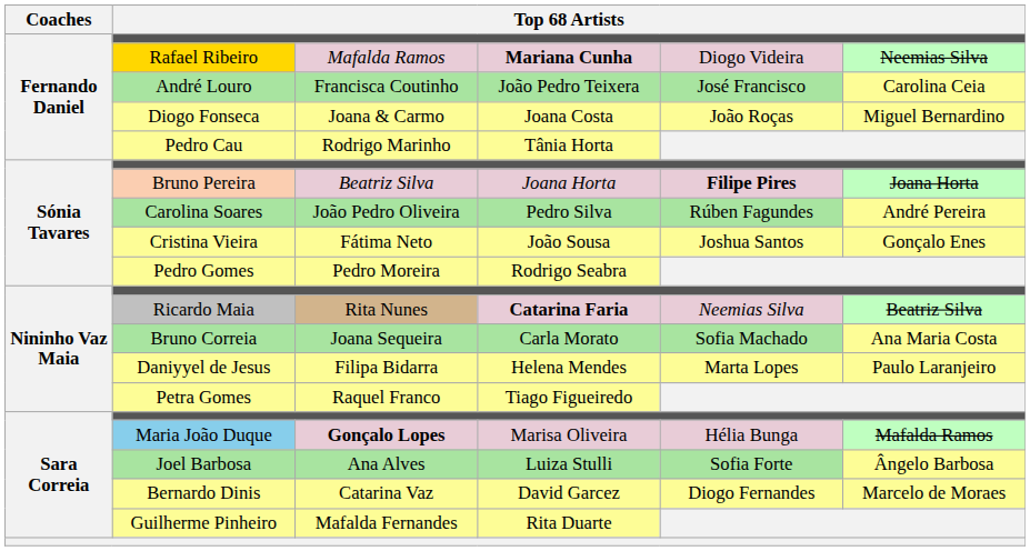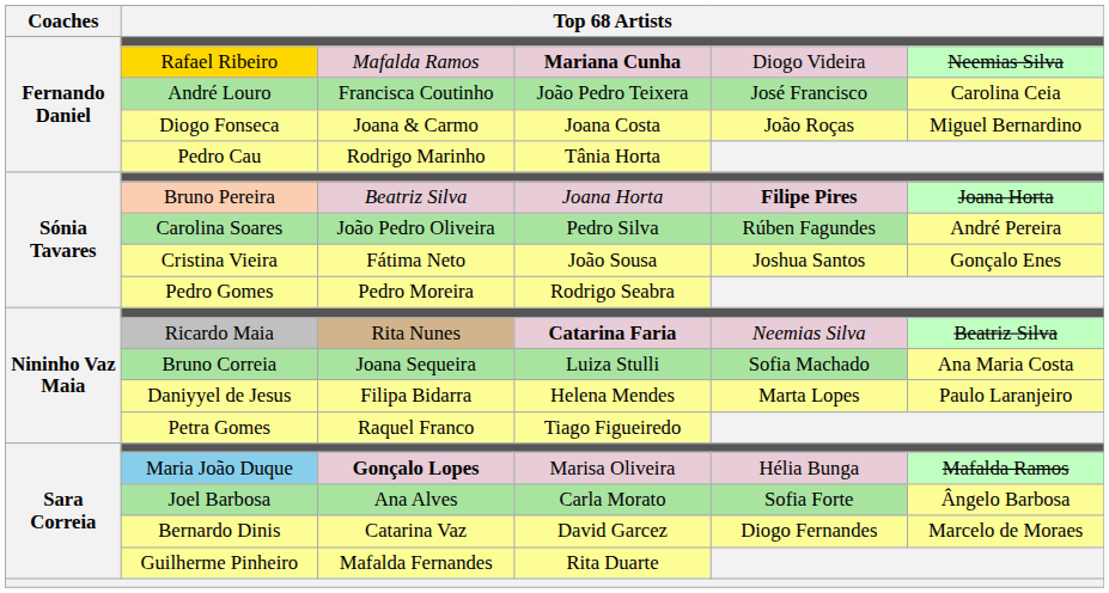 <table class="wikitable" style="text-align:center; width:100%">
 <tr>
 <th style="width:10%">Coaches</th>
 <th style="width:90%" colspan="5">Top 68 Artists</th>
 </tr>
 <tr>
 <th rowspan="5">Fernando Daniel</th>
 <td colspan="5" style="background:#555"></td>
 </tr>
 <tr>
 <td style="background:gold">Rafael Ribeiro</td>
 <td style="background:#E8CCD7"><em>Mafalda Ramos</em></td>
 <td style="background:#E8CCD7"><strong>Mariana Cunha</strong></td>
 <td style="background:#E8CCD7">Diogo Videira</td>
 <td style="background:#BFFFC0"><s>Neemias Silva</s></td>
 </tr>
 <tr>
 <td style="background:#A8E4A0">André Louro</td>
 <td style="background:#A8E4A0">Francisca Coutinho</td>
 <td style="background:#A8E4A0">João Pedro Teixera</td>
 <td style="background:#A8E4A0">José Francisco</td>
 <td style="background:#FDFD96">Carolina Ceia</td>
 </tr>
 <tr>
 <td style="background:#FDFD96">Diogo Fonseca</td>
 <td style="background:#FDFD96">Joana & Carmo</td>
 <td style="background:#FDFD96">Joana Costa</td>
 <td style="background:#FDFD96">João Roças</td>
 <td style="background:#FDFD96">Miguel Bernardino</td>
 </tr>
 <tr>
 <td style="background:#FDFD96">Pedro Cau</td>
 <td style="background:#FDFD96">Rodrigo Marinho</td>
 <td style="background:#FDFD96">Tânia Horta</td>
 <th colspan="2"></th>
 </tr>
 <tr>
 <th rowspan="5">Sónia Tavares</th>
 <td colspan="5" style="background:#555"></td>
 </tr>
 <tr>
 <td style="background:#fbceb1">Bruno Pereira</td>
 <td style="background:#E8CCD7"><em>Beatriz Silva</em></td>
 <td style="background:#E8CCD7"><em>Joana Horta</em></td>
 <td style="background:#E8CCD7"><strong>Filipe Pires</strong></td>
 <td style="background:#BFFFC0"><s>Joana Horta</s></td>
 </tr>
 <tr>
 <td style="background:#A8E4A0">Carolina Soares</td>
 <td style="background:#A8E4A0">João Pedro Oliveira</td>
 <td style="background:#A8E4A0">Pedro Silva</td>
 <td style="background:#A8E4A0">Rúben Fagundes</td>
 <td style="background:#FDFD96">André Pereira</td>
 </tr>
 <tr>
 <td style="background:#FDFD96">Cristina Vieira</td>
 <td style="background:#FDFD96">Fátima Neto</td>
 <td style="background:#FDFD96">João Sousa</td>
 <td style="background:#FDFD96">Joshua Santos</td>
 <td style="background:#FDFD96; width:17%">Gonçalo Enes</td>
 </tr>
 <tr>
 <td style="background:#FDFD96">Pedro Gomes</td>
 <td style="background:#FDFD96">Pedro Moreira</td>
 <td style="background:#FDFD96">Rodrigo Seabra</td>
 <th colspan="3"></th>
 </tr>
 <tr>
 <th rowspan="5">Nininho Vaz Maia</th>
 <td colspan="5" style="background:#555"></td>
 </tr>
 <tr>
 <td style="background:silver">Ricardo Maia</td>
 <td style="background:tan">Rita Nunes</td>
 <td style="background:#E8CCD7"><strong>Catarina Faria</strong></td>
 <td style="background:#E8CCD7"><em>Neemias Silva</em></td>
 <td style="background:#BFFFC0"><s>Beatriz Silva</s></td>
 </tr>
 <tr>
 <td style="background:#A8E4A0">Bruno Correia</td>
 <td style="background:#A8E4A0">Joana Sequeira</td>
-<td style="background:#A8E4A0">Carla Morato</td>
+<td style="background:#A8E4A0">Luiza Stulli</td>
 <td style="background:#A8E4A0">Sofia Machado</td>
 <td style="background:#FDFD96">Ana Maria Costa</td>
 </tr>
 <tr>
 <td style="background:#FDFD96">Daniyyel de Jesus</td>
 <td style="background:#FDFD96">Filipa Bidarra</td>
 <td style="background:#FDFD96">Helena Mendes</td>
 <td style="background:#FDFD96">Marta Lopes</td>
 <td style="background:#FDFD96">Paulo Laranjeiro</td>
 </tr>
 <tr>
 <td style="background:#FDFD96">Petra Gomes</td>
 <td style="background:#FDFD96">Raquel Franco</td>
 <td style="background:#FDFD96">Tiago Figueiredo</td>
 <th colspan="2"></th>
 </tr>
 <tr>
 <th rowspan="5">Sara Correia</th>
 <td colspan="6" style="background:#555"></td>
 </tr>
 <tr>
 <td style="background:skyblue">Maria João Duque</td>
 <td style="background:#E8CCD7"><strong>Gonçalo Lopes</strong></td>
 <td style="background:#E8CCD7">Marisa Oliveira</td>
 <td style="background:#E8CCD7">Hélia Bunga</td>
 <td style="background:#BFFFC0"><s>Mafalda Ramos</s></td>
 </tr>
 <tr>
 <td style="background:#A8E4A0">Joel Barbosa</td>
 <td style="background:#A8E4A0">Ana Alves</td>
-<td style="background:#A8E4A0">Luiza Stulli</td>
+<td style="background:#A8E4A0">Carla Morato</td>
 <td style="background:#A8E4A0">Sofia Forte</td>
 <td style="background:#FDFD96">Ângelo Barbosa</td>
 </tr>
 <tr>
 <td style="background:#FDFD96; width:17%">Bernardo Dinis</td>
 <td style="background:#FDFD96; width:17%">Catarina Vaz</td>
 <td style="background:#FDFD96; width:17%">David Garcez</td>
 <td style="background:#FDFD96; width:17%">Diogo Fernandes</td>
 <td style="background:#FDFD96">Marcelo de Moraes</td>
 </tr>
 <tr>
 <td style="background:#FDFD96">Guilherme Pinheiro</td>
 <td style="background:#FDFD96">Mafalda Fernandes</td>
 <td style="background:#FDFD96">Rita Duarte</td>
 <th colspan="2"></th>
 </tr>
 <tr>
 <th colspan="7" style="font-size:95%; line-height:14px"></th>
 </tr>
 </table>
